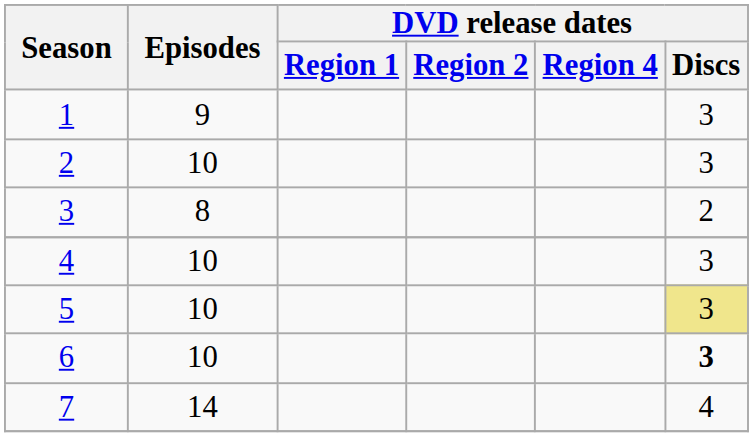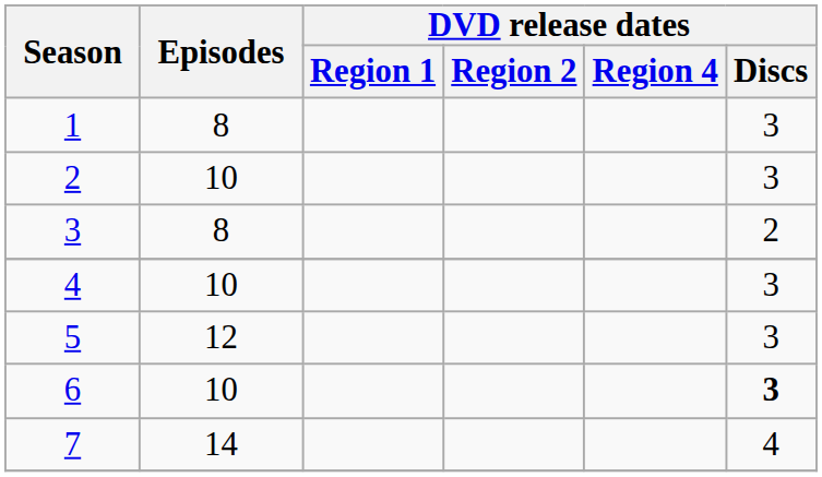 <table class="wikitable plainrowheaders" style="text-align: center;">
 <tr>
 <th scope="col" style="padding: 0px 8px" rowspan="2">Season</th>
 <th scope="col" style="padding: 0px 8px" rowspan="2">Episodes</th>
 <th scope="col" style="padding: 0px 8px" colspan="4"><a href='#'>DVD</a> release dates</th>
 </tr>
 <tr>
 <th scope="col"><a href='#'>Region 1</a></th>
 <th scope="col"><a href='#'>Region 2</a></th>
 <th scope="col"><a href='#'>Region 4</a></th>
 <th scope="col">Discs</th>
 </tr>
 <tr>
 <td scope="row"><a href='#'>1</a></td>
-<td>9</td>
+<td>8</td>
 <td></td>
 <td></td>
 <td></td>
 <td>3</td>
 </tr>
 <tr>
 <td scope="row"><a href='#'>2</a></td>
 <td>10</td>
 <td></td>
 <td></td>
 <td></td>
 <td>3</td>
 </tr>
 <tr>
 <td scope="row"><a href='#'>3</a></td>
 <td>8</td>
 <td></td>
 <td></td>
 <td></td>
 <td>2</td>
 </tr>
 <tr>
 </tr>
 <tr>
 <td scope="row"><a href='#'>4</a></td>
 <td>10</td>
 <td></td>
 <td></td>
 <td></td>
 <td>3</td>
 </tr>
 <tr>
 <td scope="row"><a href='#'>5</a></td>
-<td>10</td>
+<td>12</td>
 <td></td>
 <td></td>
 <td></td>
-<td style="background: khaki;">3</td>
+<td>3</td>
 </tr>
 <tr>
 <td scope="row"><a href='#'>6</a></td>
 <td>10</td>
 <td></td>
 <td></td>
 <td></td>
 <td><strong>3</strong></td>
 </tr>
 <tr>
 <td scope="row"><a href='#'>7</a></td>
 <td>14</td>
 <td></td>
 <td></td>
 <td></td>
 <td>4</td>
 </tr>
 <tr>
 </tr>
 </table>
